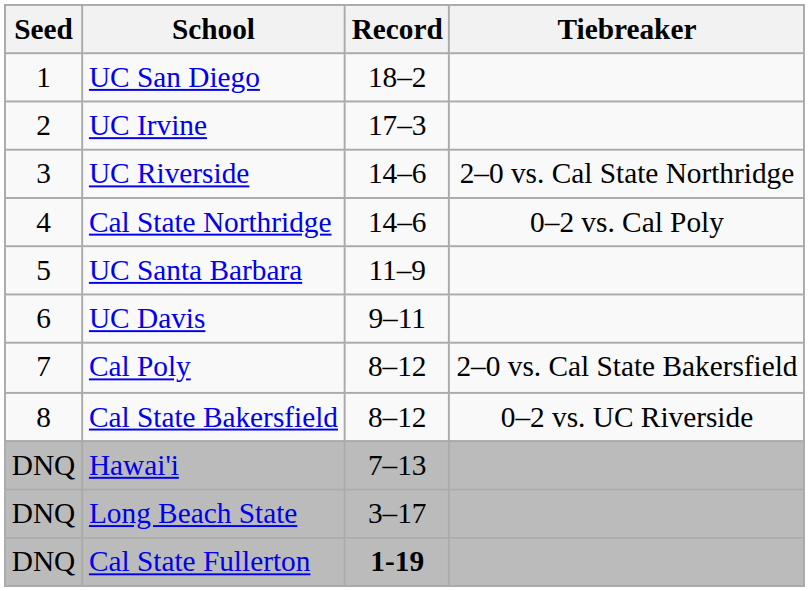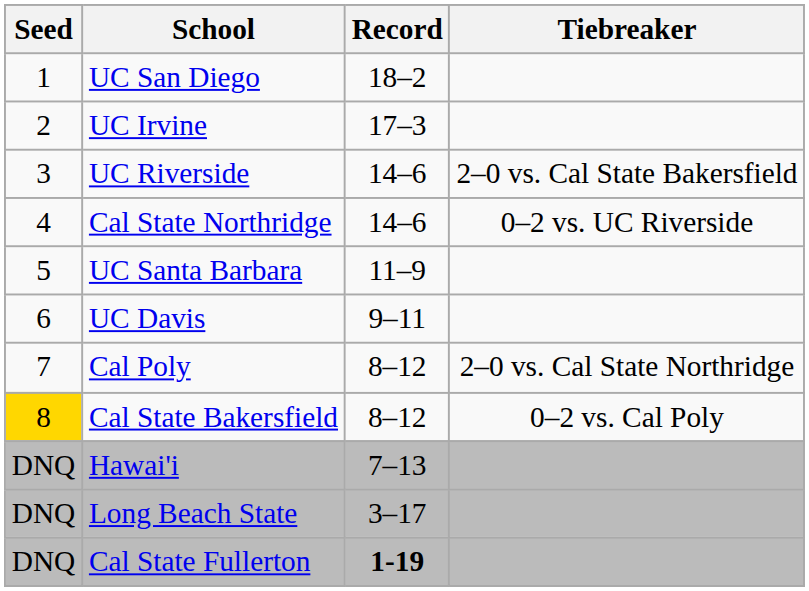 <table class="wikitable" style="white-space:nowrap; font-size:95%;text-align:center">
 <tr>
 <th>Seed</th>
 <th>School</th>
 <th>Record</th>
 <th>Tiebreaker</th>
 </tr>
 <tr>
 <td>1</td>
 <td align="left"><a href='#'>UC San Diego</a></td>
 <td>18–2</td>
 <td></td>
 </tr>
 <tr>
 <td>2</td>
 <td align="left"><a href='#'>UC Irvine</a></td>
 <td>17–3</td>
 <td></td>
 </tr>
 <tr>
 <td>3</td>
 <td align="left"><a href='#'>UC Riverside</a></td>
 <td>14–6</td>
-<td>2–0 vs. Cal State Northridge</td>
+<td>2–0 vs. Cal State Bakersfield</td>
 </tr>
 <tr>
 <td>4</td>
 <td align="left"><a href='#'>Cal State Northridge</a></td>
 <td>14–6</td>
-<td>0–2 vs. Cal Poly</td>
+<td>0–2 vs. UC Riverside</td>
 </tr>
 <tr>
 <td>5</td>
 <td align="left"><a href='#'>UC Santa Barbara</a></td>
 <td>11–9</td>
 <td></td>
 </tr>
 <tr>
 <td>6</td>
 <td align="left"><a href='#'>UC Davis</a></td>
 <td>9–11</td>
 <td></td>
 </tr>
 <tr>
 <td>7</td>
 <td align="left"><a href='#'>Cal Poly</a></td>
 <td>8–12</td>
-<td>2–0 vs. Cal State Bakersfield</td>
+<td>2–0 vs. Cal State Northridge</td>
 </tr>
 <tr>
-<td>8</td>
+<td style="background: gold;">8</td>
 <td align="left"><a href='#'>Cal State Bakersfield</a></td>
 <td>8–12</td>
-<td>0–2 vs. UC Riverside</td>
+<td>0–2 vs. Cal Poly</td>
 </tr>
 <tr bgcolor=#bbbbbb>
 <td>DNQ</td>
 <td align=left><a href='#'>Hawai'i</a></td>
 <td>7–13</td>
 <td></td>
 </tr>
 <tr bgcolor=#bbbbbb>
 <td>DNQ</td>
 <td align=left><a href='#'>Long Beach State</a></td>
 <td>3–17</td>
 <td></td>
 </tr>
 <tr bgcolor=#bbbbbb>
 <td>DNQ</td>
 <td align=left><a href='#'>Cal State Fullerton</a></td>
 <td><strong>1-19</strong></td>
 <td></td>
 </tr>
 <tr>
 </tr>
 </table>
